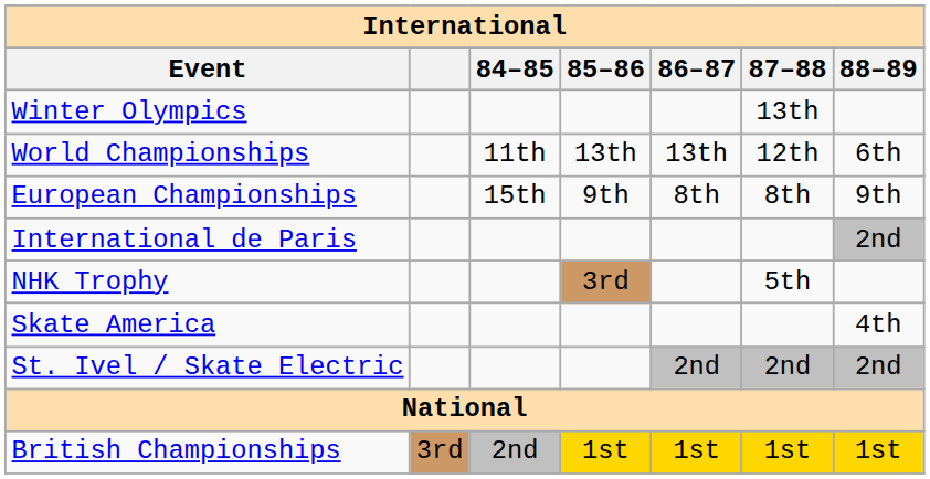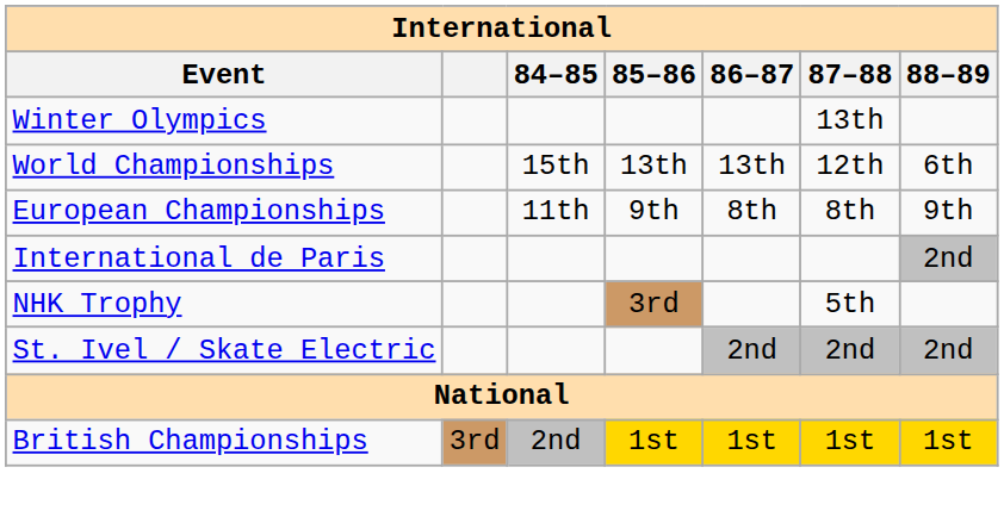 <table class="wikitable" style="text-align:center">
 <tr>
 <th style="background-color: #ffdead; " colspan=7 align=center>International</th>
 </tr>
 <tr>
 <th>Event</th>
 <th></th>
 <th>84–85</th>
 <th>85–86</th>
 <th>86–87</th>
 <th>87–88</th>
 <th>88–89</th>
 </tr>
 <tr>
 <td align=left><a href='#'>Winter Olympics</a></td>
 <td></td>
 <td></td>
 <td></td>
 <td></td>
 <td>13th</td>
 <td></td>
 </tr>
 <tr>
 <td align=left><a href='#'>World Championships</a></td>
 <td></td>
-<td>11th</td>
+<td>15th</td>
 <td>13th</td>
 <td>13th</td>
 <td>12th</td>
 <td>6th</td>
 </tr>
 <tr>
 <td align=left><a href='#'>European Championships</a></td>
 <td></td>
-<td>15th</td>
+<td>11th</td>
 <td>9th</td>
 <td>8th</td>
 <td>8th</td>
 <td>9th</td>
 </tr>
 <tr>
 <td align=left><a href='#'>International de Paris</a></td>
 <td></td>
 <td></td>
 <td></td>
 <td></td>
 <td></td>
 <td bgcolor=silver>2nd</td>
 </tr>
 <tr>
 <td align=left><a href='#'>NHK Trophy</a></td>
 <td></td>
 <td></td>
 <td bgcolor=cc9966>3rd</td>
 <td></td>
 <td>5th</td>
 <td></td>
 </tr>
 <tr>
-<td align=left><a href='#'>Skate America</a></td>
-<td></td>
-<td></td>
-<td></td>
-<td></td>
-<td></td>
-<td>4th</td>
-</tr>
-<tr>
 <td align=left><a href='#'>St. Ivel / Skate Electric</a></td>
 <td></td>
 <td></td>
 <td></td>
 <td bgcolor=silver>2nd</td>
 <td bgcolor=silver>2nd</td>
 <td bgcolor=silver>2nd</td>
 </tr>
 <tr>
 <th style="background-color: #ffdead; " colspan=7 align=center>National</th>
 </tr>
 <tr>
 <td align=left><a href='#'>British Championships</a></td>
 <td bgcolor=cc9966>3rd</td>
 <td bgcolor=silver>2nd</td>
 <td bgcolor=gold>1st</td>
 <td bgcolor=gold>1st</td>
 <td bgcolor=gold>1st</td>
 <td bgcolor=gold>1st</td>
 </tr>
 </table>
